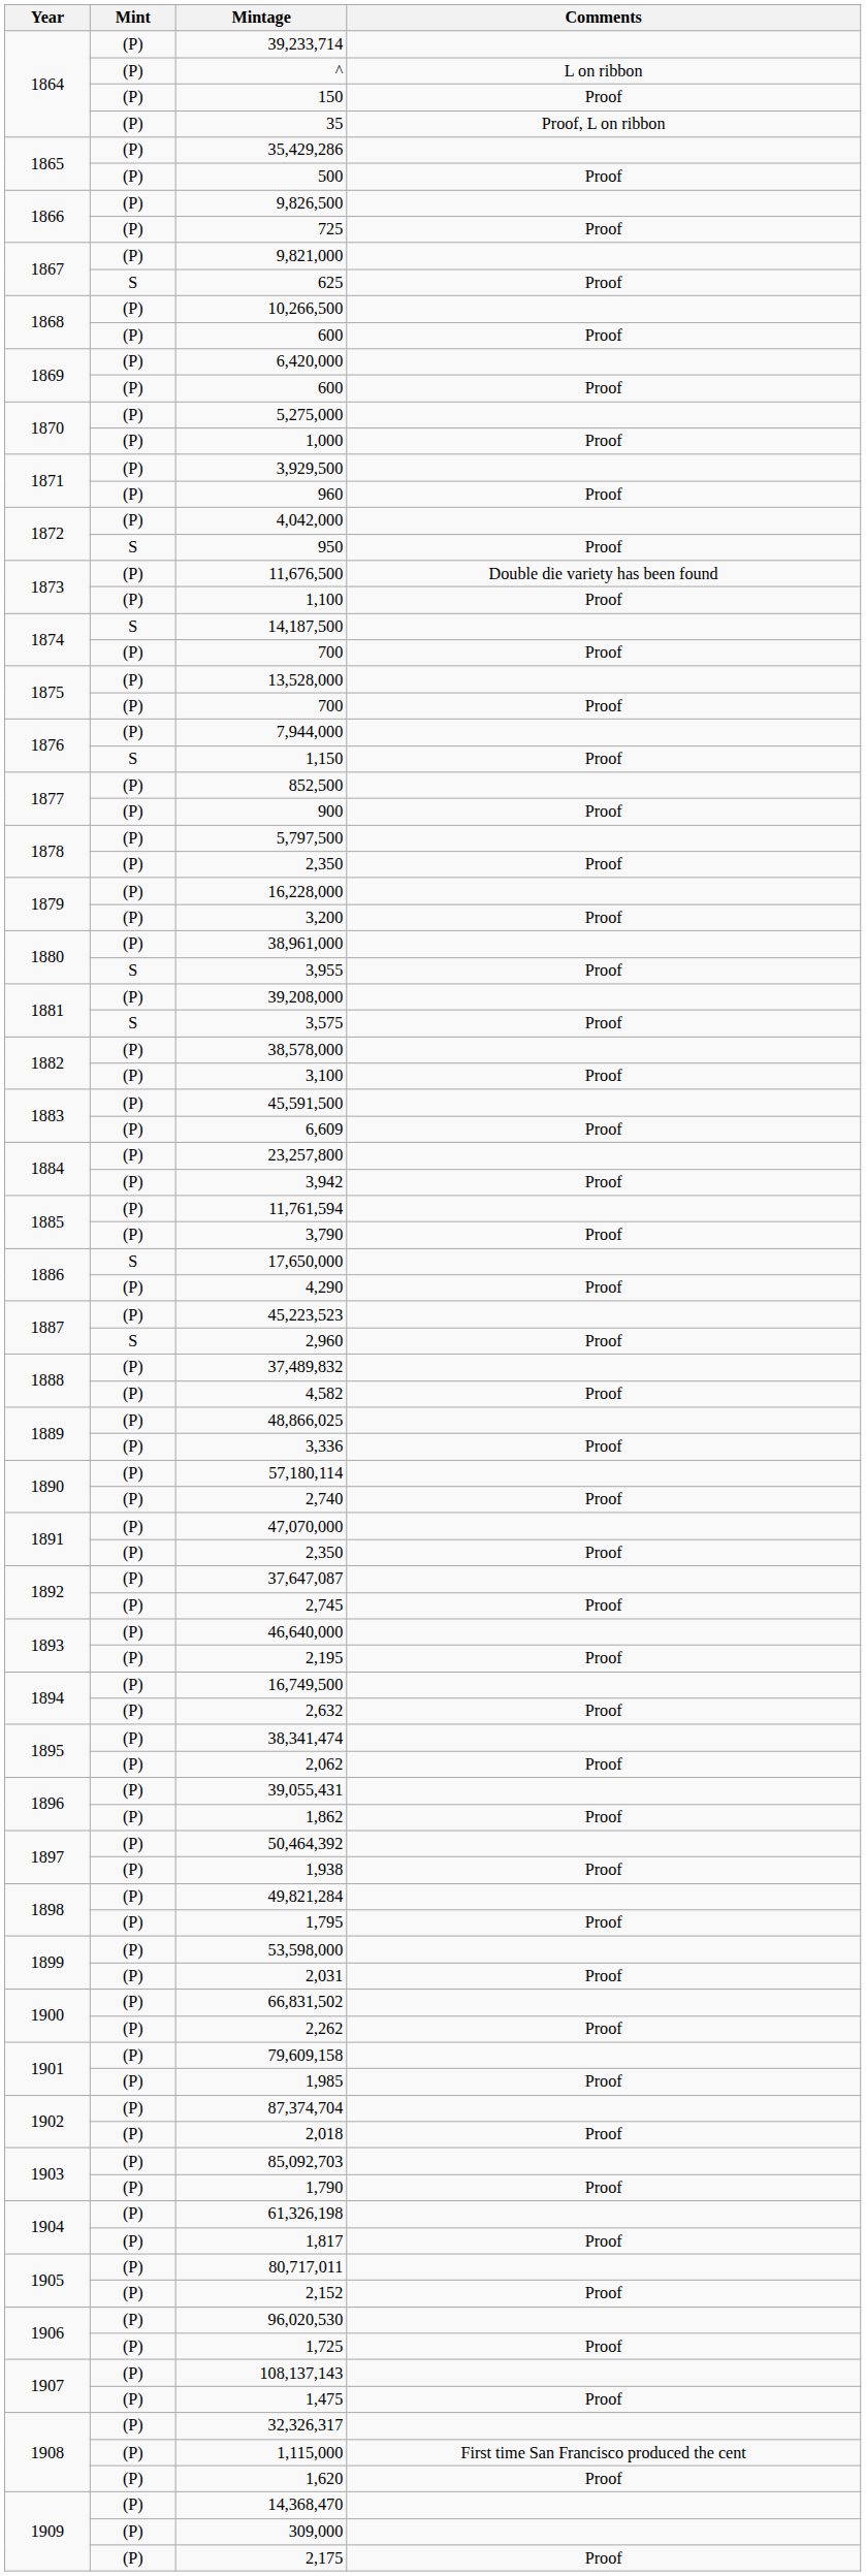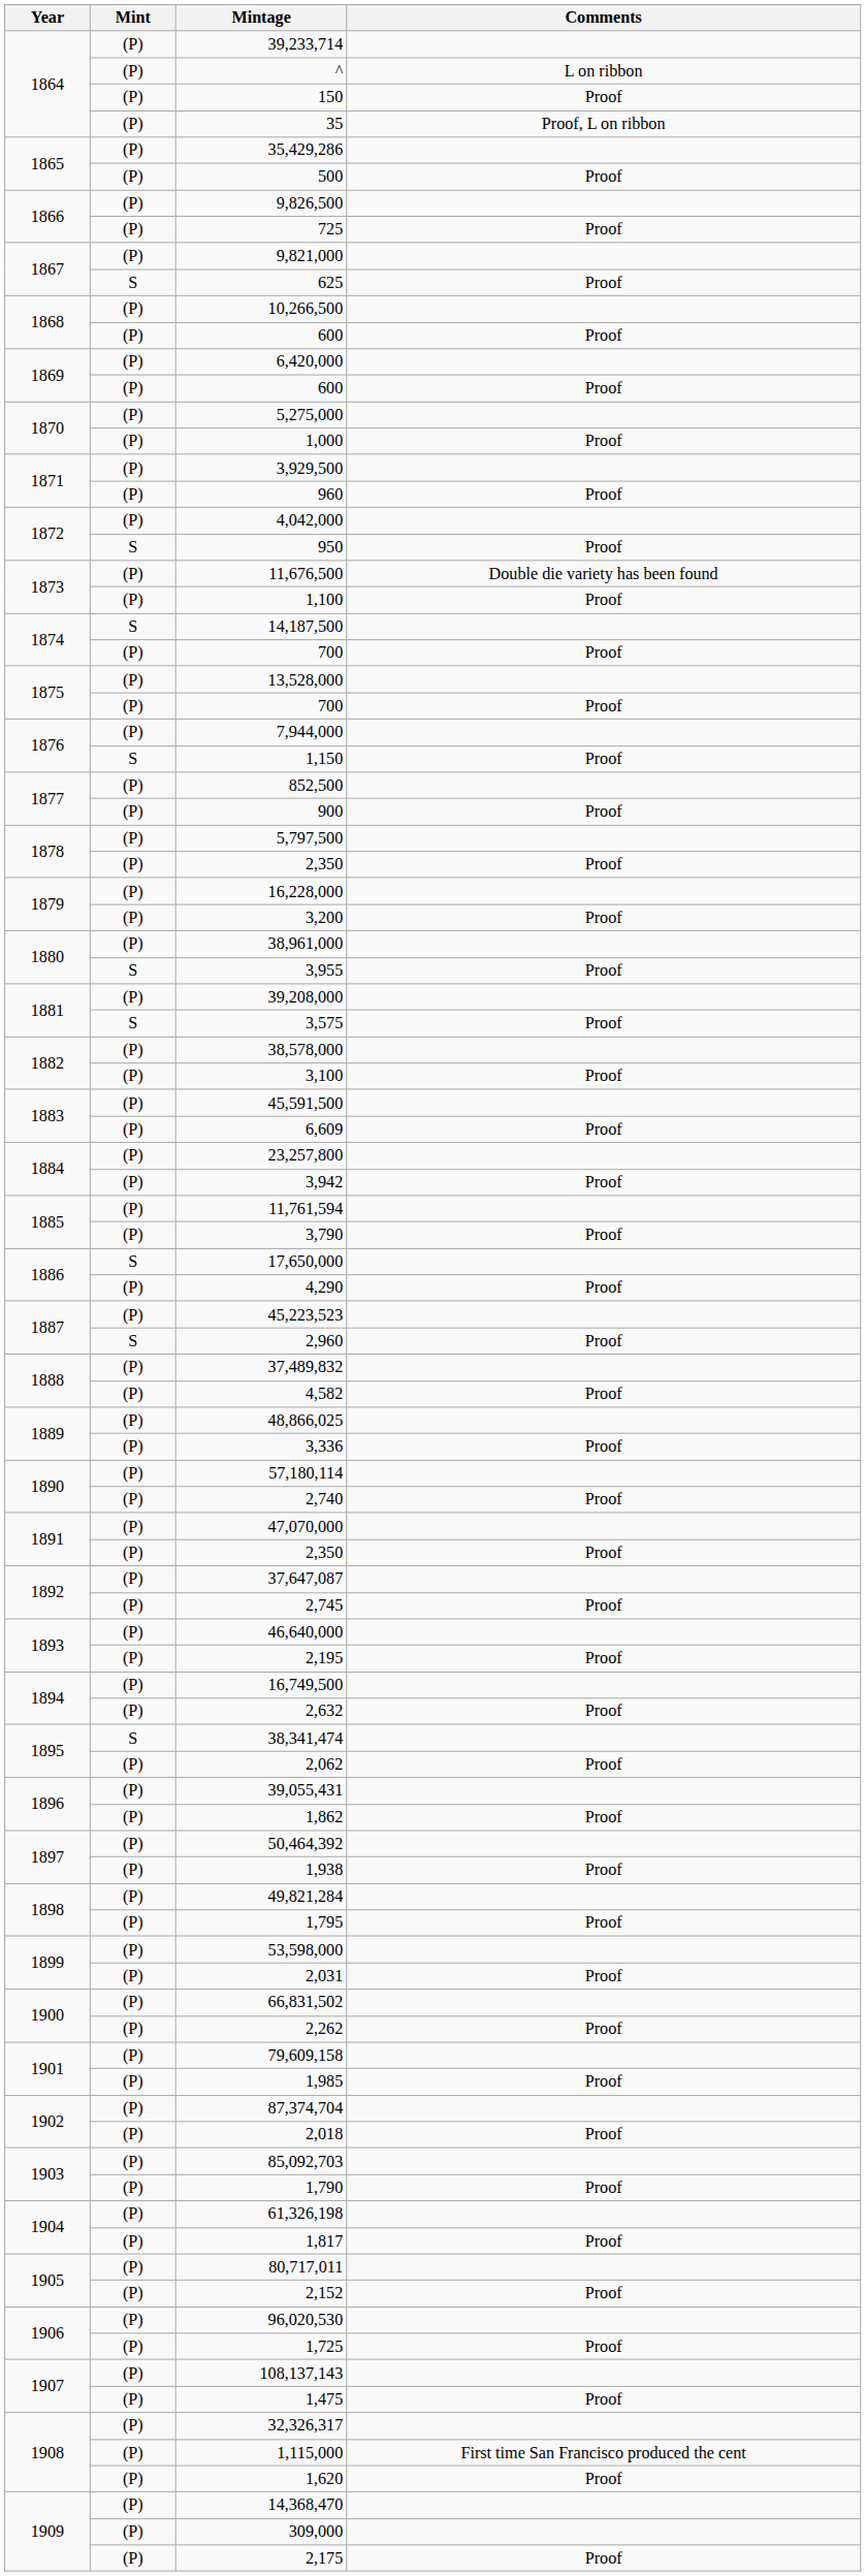 <table class="wikitable sortable" style="min-width:65%; text-align:center;">
 <tr>
 <th width="10%">Year</th>
 <th width="10%">Mint</th>
 <th width="20%">Mintage</th>
 <th width="60%">Comments</th>
 </tr>
 <tr>
 <td rowspan="4">1864</td>
 <td>(P)</td>
 <td align="right">39,233,714</td>
 <td></td>
 </tr>
 <tr>
 <td>(P)</td>
 <td align="right">^</td>
 <td>L on ribbon</td>
 </tr>
 <tr>
 <td>(P)</td>
 <td align="right">150</td>
 <td>Proof</td>
 </tr>
 <tr>
 <td>(P)</td>
 <td align="right">35</td>
 <td>Proof, L on ribbon</td>
 </tr>
 <tr>
 <td rowspan="2">1865</td>
 <td>(P)</td>
 <td align="right">35,429,286</td>
 <td></td>
 </tr>
 <tr>
 <td>(P)</td>
 <td align="right">500</td>
 <td>Proof</td>
 </tr>
 <tr>
 <td rowspan="2">1866</td>
 <td>(P)</td>
 <td align="right">9,826,500</td>
 <td></td>
 </tr>
 <tr>
 <td>(P)</td>
 <td align="right">725</td>
 <td>Proof</td>
 </tr>
 <tr>
 <td rowspan="2">1867</td>
 <td>(P)</td>
 <td align="right">9,821,000</td>
 <td></td>
 </tr>
 <tr>
 <td>S</td>
 <td align="right">625</td>
 <td>Proof</td>
 </tr>
 <tr>
 <td rowspan="2">1868</td>
 <td>(P)</td>
 <td align="right">10,266,500</td>
 <td></td>
 </tr>
 <tr>
 <td>(P)</td>
 <td align="right">600</td>
 <td>Proof</td>
 </tr>
 <tr>
 <td rowspan="2">1869</td>
 <td>(P)</td>
 <td align="right">6,420,000</td>
 <td></td>
 </tr>
 <tr>
 <td>(P)</td>
 <td align="right">600</td>
 <td>Proof</td>
 </tr>
 <tr>
 <td rowspan="2">1870</td>
 <td>(P)</td>
 <td align="right">5,275,000</td>
 <td></td>
 </tr>
 <tr>
 <td>(P)</td>
 <td align="right">1,000</td>
 <td>Proof</td>
 </tr>
 <tr>
 <td rowspan="2">1871</td>
 <td>(P)</td>
 <td align="right">3,929,500</td>
 <td></td>
 </tr>
 <tr>
 <td>(P)</td>
 <td align="right">960</td>
 <td>Proof</td>
 </tr>
 <tr>
 <td rowspan="2">1872</td>
 <td>(P)</td>
 <td align="right">4,042,000</td>
 <td></td>
 </tr>
 <tr>
 <td>S</td>
 <td align="right">950</td>
 <td>Proof</td>
 </tr>
 <tr>
 <td rowspan="2">1873</td>
 <td>(P)</td>
 <td align="right">11,676,500</td>
 <td>Double die variety has been found</td>
 </tr>
 <tr>
 <td>(P)</td>
 <td align="right">1,100</td>
 <td>Proof</td>
 </tr>
 <tr>
 <td rowspan="2">1874</td>
 <td>S</td>
 <td align="right">14,187,500</td>
 <td></td>
 </tr>
 <tr>
 <td>(P)</td>
 <td align="right">700</td>
 <td>Proof</td>
 </tr>
 <tr>
 <td rowspan="2">1875</td>
 <td>(P)</td>
 <td align="right">13,528,000</td>
 <td></td>
 </tr>
 <tr>
 <td>(P)</td>
 <td align="right">700</td>
 <td>Proof</td>
 </tr>
 <tr>
 <td rowspan="2">1876</td>
 <td>(P)</td>
 <td align="right">7,944,000</td>
 <td></td>
 </tr>
 <tr>
 <td>S</td>
 <td align="right">1,150</td>
 <td>Proof</td>
 </tr>
 <tr>
 <td rowspan="2">1877</td>
 <td>(P)</td>
 <td align="right">852,500</td>
 <td></td>
 </tr>
 <tr>
 <td>(P)</td>
 <td align="right">900</td>
 <td>Proof</td>
 </tr>
 <tr>
 <td rowspan="2">1878</td>
 <td>(P)</td>
 <td align="right">5,797,500</td>
 <td></td>
 </tr>
 <tr>
 <td>(P)</td>
 <td align="right">2,350</td>
 <td>Proof</td>
 </tr>
 <tr>
 <td rowspan="2">1879</td>
 <td>(P)</td>
 <td align="right">16,228,000</td>
 <td></td>
 </tr>
 <tr>
 <td>(P)</td>
 <td align="right">3,200</td>
 <td>Proof</td>
 </tr>
 <tr>
 <td rowspan="2">1880</td>
 <td>(P)</td>
 <td align="right">38,961,000</td>
 <td></td>
 </tr>
 <tr>
 <td>S</td>
 <td align="right">3,955</td>
 <td>Proof</td>
 </tr>
 <tr>
 <td rowspan="2">1881</td>
 <td>(P)</td>
 <td align="right">39,208,000</td>
 <td></td>
 </tr>
 <tr>
 <td>S</td>
 <td align="right">3,575</td>
 <td>Proof</td>
 </tr>
 <tr>
 <td rowspan="2">1882</td>
 <td>(P)</td>
 <td align="right">38,578,000</td>
 <td></td>
 </tr>
 <tr>
 <td>(P)</td>
 <td align="right">3,100</td>
 <td>Proof</td>
 </tr>
 <tr>
 <td rowspan="2">1883</td>
 <td>(P)</td>
 <td align="right">45,591,500</td>
 <td></td>
 </tr>
 <tr>
 <td>(P)</td>
 <td align="right">6,609</td>
 <td>Proof</td>
 </tr>
 <tr>
 <td rowspan="2">1884</td>
 <td>(P)</td>
 <td align="right">23,257,800</td>
 <td></td>
 </tr>
 <tr>
 <td>(P)</td>
 <td align="right">3,942</td>
 <td>Proof</td>
 </tr>
 <tr>
 <td rowspan="2">1885</td>
 <td>(P)</td>
 <td align="right">11,761,594</td>
 <td></td>
 </tr>
 <tr>
 <td>(P)</td>
 <td align="right">3,790</td>
 <td>Proof</td>
 </tr>
 <tr>
 <td rowspan="2">1886</td>
 <td>S</td>
 <td align="right">17,650,000</td>
 <td></td>
 </tr>
 <tr>
 <td>(P)</td>
 <td align="right">4,290</td>
 <td>Proof</td>
 </tr>
 <tr>
 <td rowspan="2">1887</td>
 <td>(P)</td>
 <td align="right">45,223,523</td>
 <td></td>
 </tr>
 <tr>
 <td>S</td>
 <td align="right">2,960</td>
 <td>Proof</td>
 </tr>
 <tr>
 <td rowspan="2">1888</td>
 <td>(P)</td>
 <td align="right">37,489,832</td>
 <td></td>
 </tr>
 <tr>
 <td>(P)</td>
 <td align="right">4,582</td>
 <td>Proof</td>
 </tr>
 <tr>
 <td rowspan="2">1889</td>
 <td>(P)</td>
 <td align="right">48,866,025</td>
 <td></td>
 </tr>
 <tr>
 <td>(P)</td>
 <td align="right">3,336</td>
 <td>Proof</td>
 </tr>
 <tr>
 <td rowspan="2">1890</td>
 <td>(P)</td>
 <td align="right">57,180,114</td>
 <td></td>
 </tr>
 <tr>
 <td>(P)</td>
 <td align="right">2,740</td>
 <td>Proof</td>
 </tr>
 <tr>
 <td rowspan="2">1891</td>
 <td>(P)</td>
 <td align="right">47,070,000</td>
 <td></td>
 </tr>
 <tr>
 <td>(P)</td>
 <td align="right">2,350</td>
 <td>Proof</td>
 </tr>
 <tr>
 <td rowspan="2">1892</td>
 <td>(P)</td>
 <td align="right">37,647,087</td>
 <td></td>
 </tr>
 <tr>
 <td>(P)</td>
 <td align="right">2,745</td>
 <td>Proof</td>
 </tr>
 <tr>
 <td rowspan="2">1893</td>
 <td>(P)</td>
 <td align="right">46,640,000</td>
 <td></td>
 </tr>
 <tr>
 <td>(P)</td>
 <td align="right">2,195</td>
 <td>Proof</td>
 </tr>
 <tr>
 <td rowspan="2">1894</td>
 <td>(P)</td>
 <td align="right">16,749,500</td>
 <td></td>
 </tr>
 <tr>
 <td>(P)</td>
 <td align="right">2,632</td>
 <td>Proof</td>
 </tr>
 <tr>
 <td rowspan="2">1895</td>
-<td>(P)</td>
+<td>S</td>
 <td align="right">38,341,474</td>
 <td></td>
 </tr>
 <tr>
 <td>(P)</td>
 <td align="right">2,062</td>
 <td>Proof</td>
 </tr>
 <tr>
 <td rowspan="2">1896</td>
 <td>(P)</td>
 <td align="right">39,055,431</td>
 <td></td>
 </tr>
 <tr>
 <td>(P)</td>
 <td align="right">1,862</td>
 <td>Proof</td>
 </tr>
 <tr>
 <td rowspan="2">1897</td>
 <td>(P)</td>
 <td align="right">50,464,392</td>
 <td></td>
 </tr>
 <tr>
 <td>(P)</td>
 <td align="right">1,938</td>
 <td>Proof</td>
 </tr>
 <tr>
 <td rowspan="2">1898</td>
 <td>(P)</td>
 <td align="right">49,821,284</td>
 <td></td>
 </tr>
 <tr>
 <td>(P)</td>
 <td align="right">1,795</td>
 <td>Proof</td>
 </tr>
 <tr>
 <td rowspan="2">1899</td>
 <td>(P)</td>
 <td align="right">53,598,000</td>
 <td></td>
 </tr>
 <tr>
 <td>(P)</td>
 <td align="right">2,031</td>
 <td>Proof</td>
 </tr>
 <tr>
 <td rowspan="2">1900</td>
 <td>(P)</td>
 <td align="right">66,831,502</td>
 <td></td>
 </tr>
 <tr>
 <td>(P)</td>
 <td align="right">2,262</td>
 <td>Proof</td>
 </tr>
 <tr>
 <td rowspan="2">1901</td>
 <td>(P)</td>
 <td align="right">79,609,158</td>
 <td></td>
 </tr>
 <tr>
 <td>(P)</td>
 <td align="right">1,985</td>
 <td>Proof</td>
 </tr>
 <tr>
 <td rowspan="2">1902</td>
 <td>(P)</td>
 <td align="right">87,374,704</td>
 <td></td>
 </tr>
 <tr>
 <td>(P)</td>
 <td align="right">2,018</td>
 <td>Proof</td>
 </tr>
 <tr>
 <td rowspan="2">1903</td>
 <td>(P)</td>
 <td align="right">85,092,703</td>
 <td></td>
 </tr>
 <tr>
 <td>(P)</td>
 <td align="right">1,790</td>
 <td>Proof</td>
 </tr>
 <tr>
 <td rowspan="2">1904</td>
 <td>(P)</td>
 <td align="right">61,326,198</td>
 <td></td>
 </tr>
 <tr>
 <td>(P)</td>
 <td align="right">1,817</td>
 <td>Proof</td>
 </tr>
 <tr>
 <td rowspan="2">1905</td>
 <td>(P)</td>
 <td align="right">80,717,011</td>
 <td></td>
 </tr>
 <tr>
 <td>(P)</td>
 <td align="right">2,152</td>
 <td>Proof</td>
 </tr>
 <tr>
 <td rowspan="2">1906</td>
 <td>(P)</td>
 <td align="right">96,020,530</td>
 <td></td>
 </tr>
 <tr>
 <td>(P)</td>
 <td align="right">1,725</td>
 <td>Proof</td>
 </tr>
 <tr>
 <td rowspan="2">1907</td>
 <td>(P)</td>
 <td align="right">108,137,143</td>
 <td></td>
 </tr>
 <tr>
 <td>(P)</td>
 <td align="right">1,475</td>
 <td>Proof</td>
 </tr>
 <tr>
 <td rowspan="3">1908</td>
 <td>(P)</td>
 <td align="right">32,326,317</td>
 <td></td>
 </tr>
 <tr>
 <td>(P)</td>
 <td align="right">1,115,000</td>
 <td>First time San Francisco produced the cent</td>
 </tr>
 <tr>
 <td>(P)</td>
 <td align="right">1,620</td>
 <td>Proof</td>
 </tr>
 <tr>
 <td rowspan="3">1909</td>
 <td>(P)</td>
 <td align="right">14,368,470</td>
 <td></td>
 </tr>
 <tr>
 <td>(P)</td>
 <td align="right">309,000</td>
 <td></td>
 </tr>
 <tr>
 <td>(P)</td>
 <td align="right">2,175</td>
 <td>Proof</td>
 </tr>
 </table>
